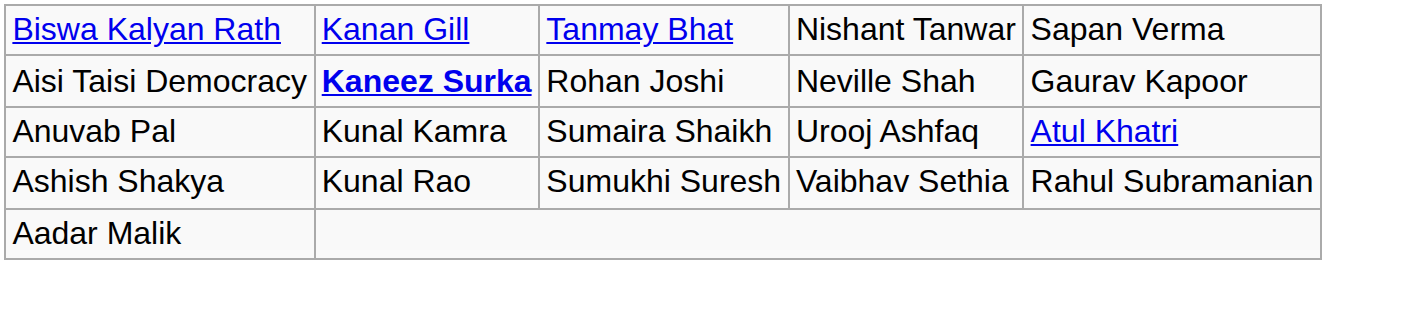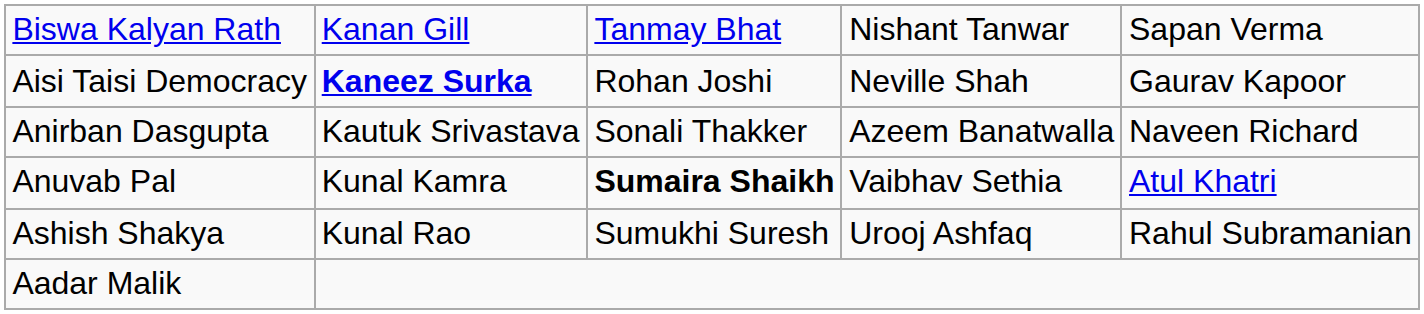 <table class="wikitable mw-collapsible mw-collapsed">
 <tr>
 <td><a href='#'>Biswa Kalyan Rath</a></td>
 <td><a href='#'>Kanan Gill</a></td>
 <td><a href='#'>Tanmay Bhat</a></td>
 <td>Nishant Tanwar</td>
 <td>Sapan Verma</td>
 </tr>
 <tr>
 <td>Aisi Taisi Democracy</td>
 <td><strong><a href='#'>Kaneez Surka</a></strong></td>
 <td>Rohan Joshi</td>
 <td>Neville Shah</td>
 <td>Gaurav Kapoor</td>
 </tr>
 <tr>
+<td>Anirban Dasgupta</td>
+<td>Kautuk Srivastava</td>
+<td>Sonali Thakker</td>
+<td>Azeem Banatwalla</td>
+<td>Naveen Richard</td>
+</tr>
+<tr>
 <td>Anuvab Pal</td>
 <td>Kunal Kamra</td>
-<td>Sumaira Shaikh</td>
-<td>Urooj Ashfaq</td>
+<td><strong>Sumaira Shaikh</strong></td>
+<td>Vaibhav Sethia</td>
 <td><a href='#'>Atul Khatri</a></td>
 </tr>
 <tr>
 <td>Ashish Shakya</td>
 <td>Kunal Rao</td>
 <td>Sumukhi Suresh</td>
-<td>Vaibhav Sethia</td>
+<td>Urooj Ashfaq</td>
 <td>Rahul Subramanian</td>
 </tr>
 <tr>
 <td>Aadar Malik</td>
 <td colspan="4"></td>
 </tr>
 </table>
